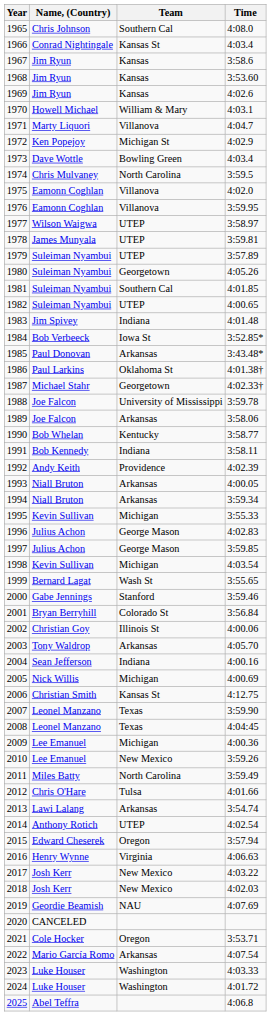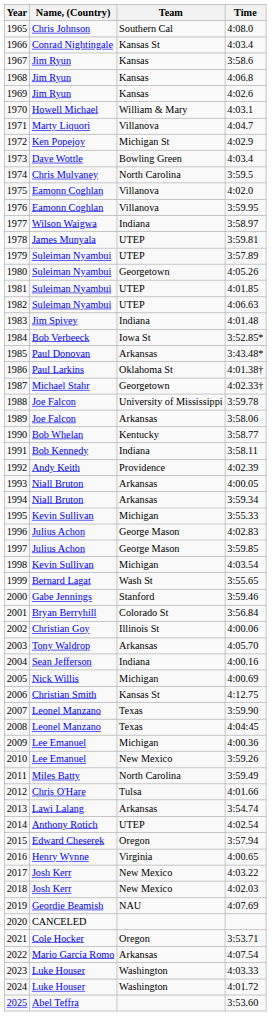 <table class="wikitable sortable">
 <tr>
 <th>Year</th>
 <th>Name, (Country)</th>
 <th>Team</th>
 <th>Time</th>
 </tr>
 <tr>
 <td>1965</td>
 <td><a href='#'>Chris Johnson</a></td>
 <td>Southern Cal</td>
 <td>4:08.0</td>
 </tr>
 <tr>
 <td>1966</td>
 <td><a href='#'>Conrad Nightingale</a></td>
 <td>Kansas St</td>
 <td>4:03.4</td>
 </tr>
 <tr>
 <td>1967</td>
 <td><a href='#'>Jim Ryun</a></td>
 <td>Kansas</td>
 <td>3:58.6</td>
 </tr>
 <tr>
 <td>1968</td>
 <td><a href='#'>Jim Ryun</a></td>
 <td>Kansas</td>
-<td>3:53.60</td>
+<td>4:06.8</td>
 </tr>
 <tr>
 <td>1969</td>
 <td><a href='#'>Jim Ryun</a></td>
 <td>Kansas</td>
 <td>4:02.6</td>
 </tr>
 <tr>
 <td>1970</td>
 <td><a href='#'>Howell Michael</a></td>
 <td>William & Mary</td>
 <td>4:03.1</td>
 </tr>
 <tr>
 <td>1971</td>
 <td><a href='#'>Marty Liquori</a></td>
 <td>Villanova</td>
 <td>4:04.7</td>
 </tr>
 <tr>
 <td>1972</td>
 <td><a href='#'>Ken Popejoy</a></td>
 <td>Michigan St</td>
 <td>4:02.9</td>
 </tr>
 <tr>
 <td>1973</td>
 <td><a href='#'>Dave Wottle</a></td>
 <td>Bowling Green</td>
 <td>4:03.4</td>
 </tr>
 <tr>
 <td>1974</td>
 <td><a href='#'>Chris Mulvaney</a> </td>
 <td>North Carolina</td>
 <td>3:59.5</td>
 </tr>
 <tr>
 <td>1975</td>
 <td><a href='#'>Eamonn Coghlan</a> </td>
 <td>Villanova</td>
 <td>4:02.0</td>
 </tr>
 <tr>
 <td>1976</td>
 <td><a href='#'>Eamonn Coghlan</a> </td>
 <td>Villanova</td>
 <td>3:59.95</td>
 </tr>
 <tr>
 <td>1977</td>
 <td><a href='#'>Wilson Waigwa</a> </td>
-<td>UTEP</td>
+<td>Indiana</td>
 <td>3:58.97</td>
 </tr>
 <tr>
 <td>1978</td>
 <td><a href='#'>James Munyala</a> </td>
 <td>UTEP</td>
 <td>3:59.81</td>
 </tr>
 <tr>
 <td>1979</td>
 <td><a href='#'>Suleiman Nyambui</a> </td>
 <td>UTEP</td>
 <td>3:57.89</td>
 </tr>
 <tr>
 <td>1980</td>
 <td><a href='#'>Suleiman Nyambui</a> </td>
 <td>Georgetown</td>
 <td>4:05.26</td>
 </tr>
 <tr>
 <td>1981</td>
 <td><a href='#'>Suleiman Nyambui</a> </td>
-<td>Southern Cal</td>
+<td>UTEP</td>
 <td>4:01.85</td>
 </tr>
 <tr>
 <td>1982</td>
 <td><a href='#'>Suleiman Nyambui</a> </td>
 <td>UTEP</td>
-<td>4:00.65</td>
+<td>4:06.63</td>
 </tr>
 <tr>
 <td>1983</td>
 <td><a href='#'>Jim Spivey</a></td>
 <td>Indiana</td>
 <td>4:01.48</td>
 </tr>
 <tr>
 <td>1984</td>
 <td><a href='#'>Bob Verbeeck</a> </td>
 <td>Iowa St</td>
 <td>3:52.85*</td>
 </tr>
 <tr>
 <td>1985</td>
 <td><a href='#'>Paul Donovan</a> </td>
 <td>Arkansas</td>
 <td>3:43.48*</td>
 </tr>
 <tr>
 <td>1986</td>
 <td><a href='#'>Paul Larkins</a> </td>
 <td>Oklahoma St</td>
 <td>4:01.38†</td>
 </tr>
 <tr>
 <td>1987</td>
 <td><a href='#'>Michael Stahr</a></td>
 <td>Georgetown</td>
 <td>4:02.33†</td>
 </tr>
 <tr>
 <td>1988</td>
 <td><a href='#'>Joe Falcon</a></td>
 <td>University of Mississippi</td>
 <td>3:59.78</td>
 </tr>
 <tr>
 <td>1989</td>
 <td><a href='#'>Joe Falcon</a></td>
 <td>Arkansas</td>
 <td>3:58.06</td>
 </tr>
 <tr>
 <td>1990</td>
 <td><a href='#'>Bob Whelan</a></td>
 <td>Kentucky</td>
 <td>3:58.77</td>
 </tr>
 <tr>
 <td>1991</td>
 <td><a href='#'>Bob Kennedy</a></td>
 <td>Indiana</td>
 <td>3:58.11</td>
 </tr>
 <tr>
 <td>1992</td>
 <td><a href='#'>Andy Keith</a> </td>
 <td>Providence</td>
 <td>4:02.39</td>
 </tr>
 <tr>
 <td>1993</td>
 <td><a href='#'>Niall Bruton</a> </td>
 <td>Arkansas</td>
 <td>4:00.05</td>
 </tr>
 <tr>
 <td>1994</td>
 <td><a href='#'>Niall Bruton</a> </td>
 <td>Arkansas</td>
 <td>3:59.34</td>
 </tr>
 <tr>
 <td>1995</td>
 <td><a href='#'>Kevin Sullivan</a> </td>
 <td>Michigan</td>
 <td>3:55.33</td>
 </tr>
 <tr>
 <td>1996</td>
 <td><a href='#'>Julius Achon</a> </td>
 <td>George Mason</td>
 <td>4:02.83</td>
 </tr>
 <tr>
 <td>1997</td>
 <td><a href='#'>Julius Achon</a> </td>
 <td>George Mason</td>
 <td>3:59.85</td>
 </tr>
 <tr>
 <td>1998</td>
 <td><a href='#'>Kevin Sullivan</a> </td>
 <td>Michigan</td>
 <td>4:03.54</td>
 </tr>
 <tr>
 <td>1999</td>
 <td><a href='#'>Bernard Lagat</a> </td>
 <td>Wash St</td>
 <td>3:55.65</td>
 </tr>
 <tr>
 <td>2000</td>
 <td><a href='#'>Gabe Jennings</a></td>
 <td>Stanford</td>
 <td>3:59.46</td>
 </tr>
 <tr>
 <td>2001</td>
 <td><a href='#'>Bryan Berryhill</a></td>
 <td>Colorado St</td>
 <td>3:56.84</td>
 </tr>
 <tr>
 <td>2002</td>
 <td><a href='#'>Christian Goy</a> </td>
 <td>Illinois St</td>
 <td>4:00.06</td>
 </tr>
 <tr>
 <td>2003</td>
 <td><a href='#'>Tony Waldrop</a></td>
 <td>Arkansas</td>
 <td>4:05.70</td>
 </tr>
 <tr>
 <td>2004</td>
 <td><a href='#'>Sean Jefferson</a></td>
 <td>Indiana</td>
 <td>4:00.16</td>
 </tr>
 <tr>
 <td>2005</td>
 <td><a href='#'>Nick Willis</a> </td>
 <td>Michigan</td>
 <td>4:00.69</td>
 </tr>
 <tr>
 <td>2006</td>
 <td><a href='#'>Christian Smith</a></td>
 <td>Kansas St</td>
 <td>4:12.75</td>
 </tr>
 <tr>
 <td>2007</td>
 <td><a href='#'>Leonel Manzano</a></td>
 <td>Texas</td>
 <td>3:59.90</td>
 </tr>
 <tr>
 <td>2008</td>
 <td><a href='#'>Leonel Manzano</a></td>
 <td>Texas</td>
 <td>4:04:45</td>
 </tr>
 <tr>
 <td>2009</td>
 <td><a href='#'>Lee Emanuel</a></td>
 <td>Michigan</td>
 <td>4:00.36</td>
 </tr>
 <tr>
 <td>2010</td>
 <td><a href='#'>Lee Emanuel</a></td>
 <td>New Mexico</td>
 <td>3:59.26</td>
 </tr>
 <tr>
 <td>2011</td>
 <td><a href='#'>Miles Batty</a></td>
 <td>North Carolina</td>
 <td>3:59.49</td>
 </tr>
 <tr>
 <td>2012</td>
 <td><a href='#'>Chris O'Hare</a></td>
 <td>Tulsa</td>
 <td>4:01.66</td>
 </tr>
 <tr>
 <td>2013</td>
 <td><a href='#'>Lawi Lalang</a></td>
 <td>Arkansas</td>
 <td>3:54.74</td>
 </tr>
 <tr>
 <td>2014</td>
 <td><a href='#'>Anthony Rotich</a></td>
 <td>UTEP</td>
 <td>4:02.54</td>
 </tr>
 <tr>
 <td>2015</td>
 <td><a href='#'>Edward Cheserek</a></td>
 <td>Oregon</td>
 <td>3:57.94</td>
 </tr>
 <tr>
 <td>2016</td>
 <td><a href='#'>Henry Wynne</a></td>
 <td>Virginia</td>
-<td>4:06.63</td>
+<td>4:00.65</td>
 </tr>
 <tr>
 <td>2017</td>
 <td><a href='#'>Josh Kerr</a></td>
 <td>New Mexico</td>
 <td>4:03.22</td>
 </tr>
 <tr>
 <td>2018</td>
 <td><a href='#'>Josh Kerr</a></td>
 <td>New Mexico</td>
 <td>4:02.03</td>
 </tr>
 <tr>
 <td>2019</td>
 <td><a href='#'>Geordie Beamish</a></td>
 <td>NAU</td>
 <td>4:07.69</td>
 </tr>
 <tr>
 <td>2020</td>
 <td>CANCELED</td>
 <td></td>
 <td></td>
 </tr>
 <tr>
 <td>2021</td>
 <td><a href='#'>Cole Hocker</a></td>
 <td>Oregon</td>
 <td>3:53.71 </td>
 </tr>
 <tr>
 <td>2022</td>
 <td><a href='#'>Mario García Romo</a></td>
 <td>Arkansas</td>
 <td>4:07.54</td>
 </tr>
 <tr>
 <td>2023</td>
 <td><a href='#'>Luke Houser</a></td>
 <td>Washington</td>
 <td>4:03.33</td>
 </tr>
 <tr>
 <td>2024</td>
 <td><a href='#'>Luke Houser</a></td>
 <td>Washington</td>
 <td>4:01.72</td>
 </tr>
 <tr>
 <td><a href='#'>2025</a></td>
 <td><a href='#'>Abel Teffra</a></td>
 <td></td>
-<td>4:06.8</td>
+<td>3:53.60</td>
 </tr>
 </table>
